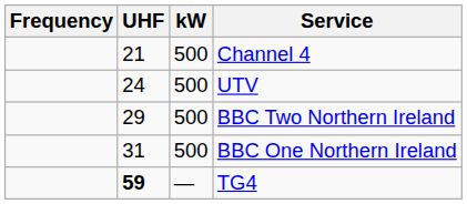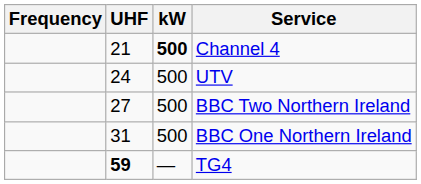 <table class="wikitable sortable">
 <tr>
 <th>Frequency</th>
 <th>UHF</th>
 <th>kW</th>
 <th>Service</th>
 </tr>
 <tr>
 <td></td>
 <td>21</td>
-<td>500</td>
+<td><strong>500</strong></td>
 <td><a href='#'>Channel 4</a></td>
 </tr>
 <tr>
 <td></td>
 <td>24</td>
 <td>500</td>
 <td><a href='#'>UTV</a></td>
 </tr>
 <tr>
 <td></td>
-<td>29</td>
+<td>27</td>
 <td>500</td>
 <td><a href='#'>BBC Two Northern Ireland</a></td>
 </tr>
 <tr>
 <td></td>
 <td>31</td>
 <td>500</td>
 <td><a href='#'>BBC One Northern Ireland</a></td>
 </tr>
 <tr>
 <td></td>
 <td><strong>59</strong></td>
 <td>—</td>
 <td><a href='#'>TG4</a></td>
 </tr>
 </table>
